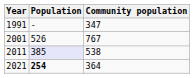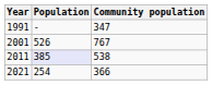 <table class=wikitable>
 <tr>
 <th>Year</th>
 <th>Population</th>
 <th>Community population</th>
 </tr>
 <tr>
 <td>1991</td>
 <td>-</td>
 <td>347</td>
 </tr>
 <tr>
 <td>2001</td>
 <td>526</td>
 <td>767</td>
 </tr>
 <tr>
 <td>2011</td>
 <td style="background: lavender;">385</td>
 <td>538</td>
 </tr>
 <tr>
 <td>2021</td>
-<td><strong>254</strong></td>
-<td>364</td>
+<td>254</td>
+<td>366</td>
 </tr>
 </table>
